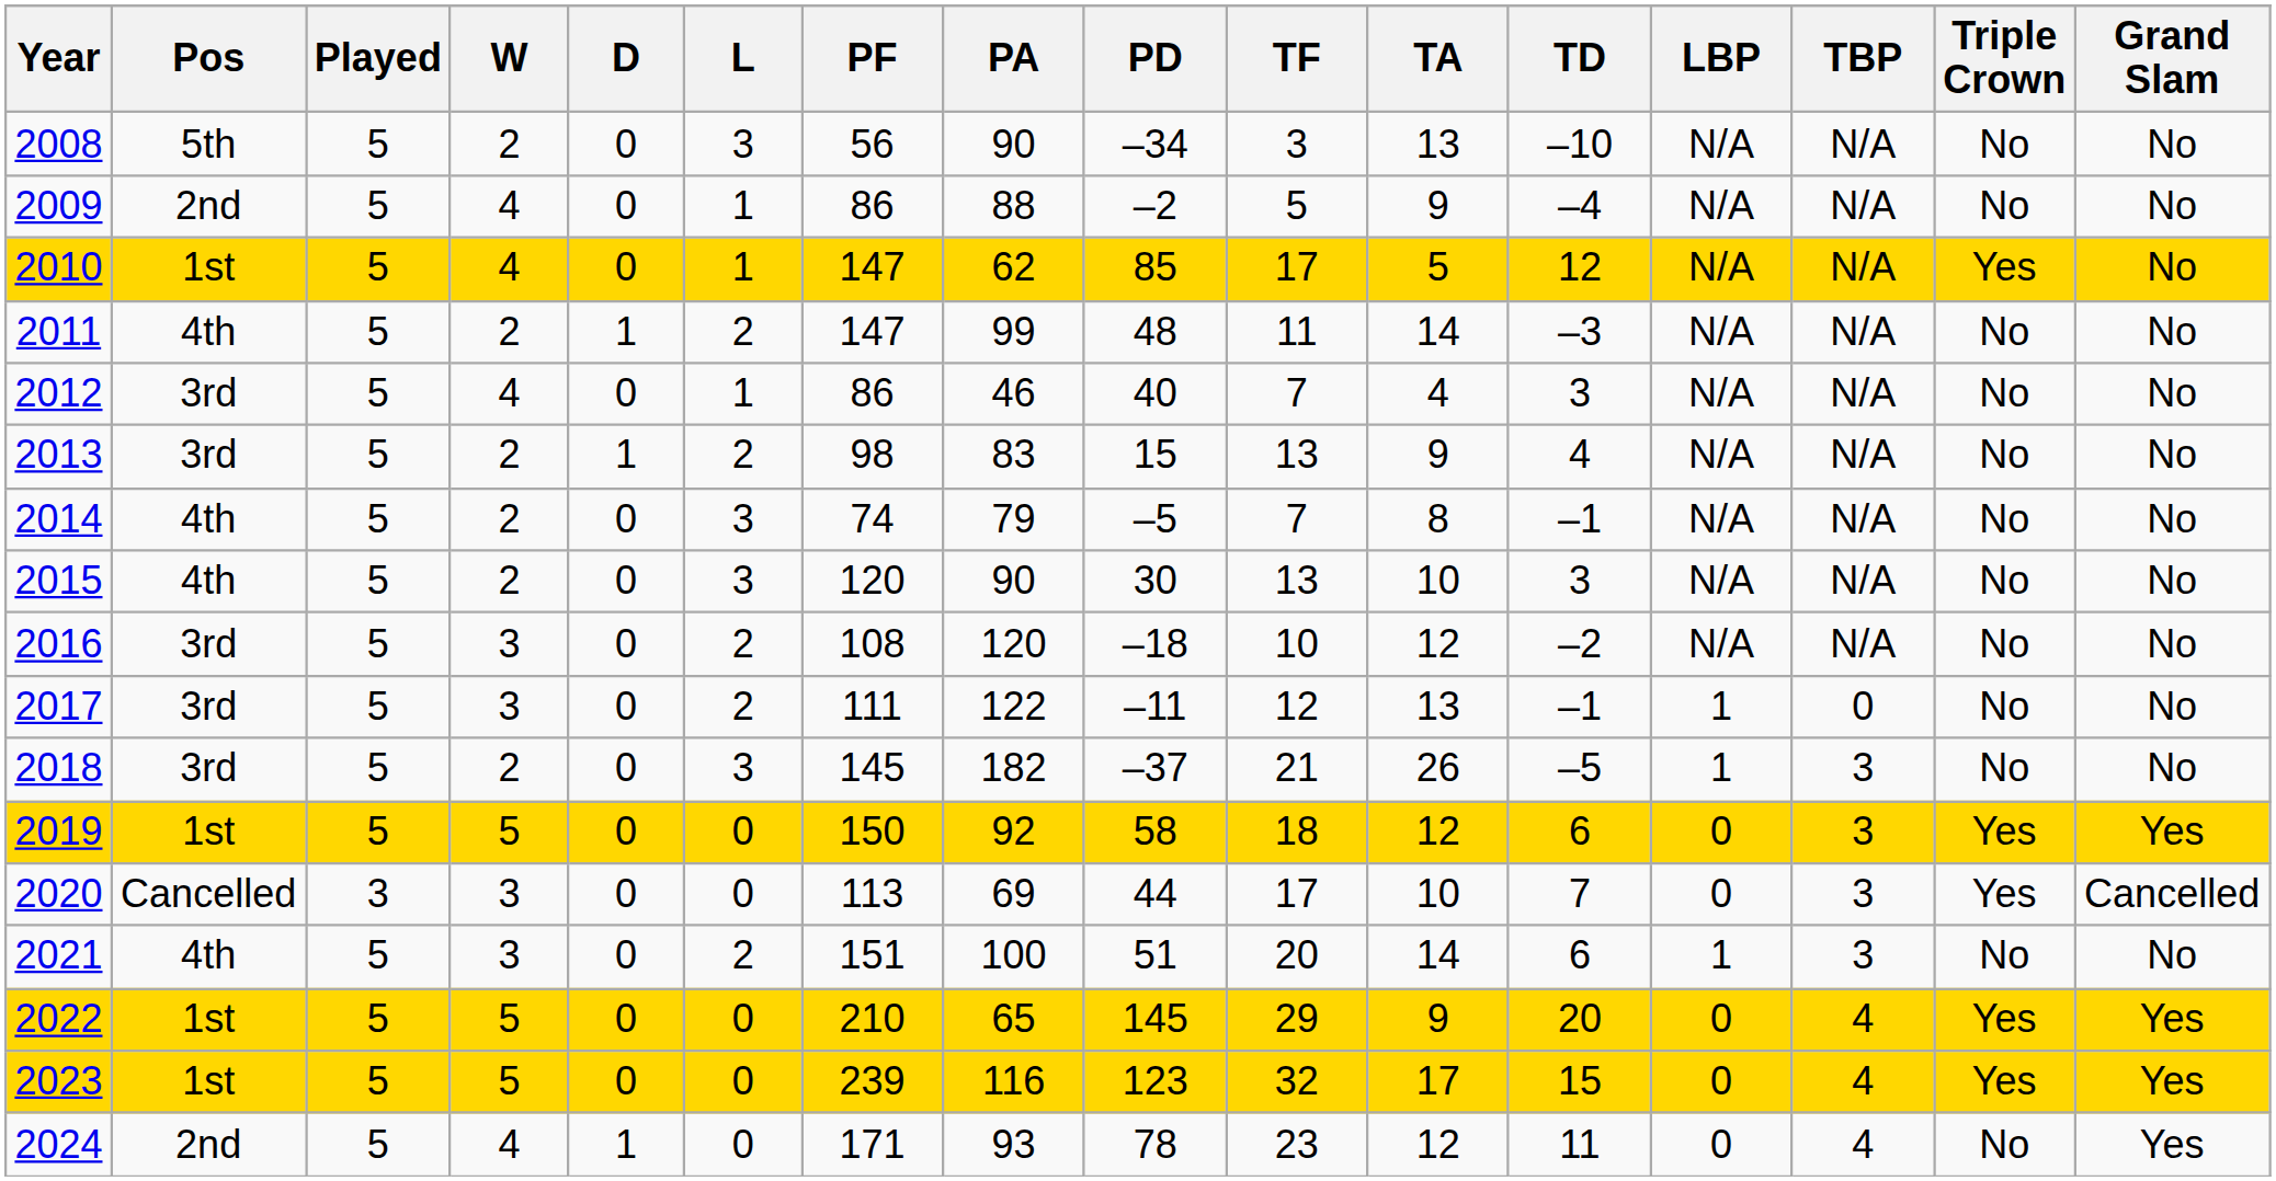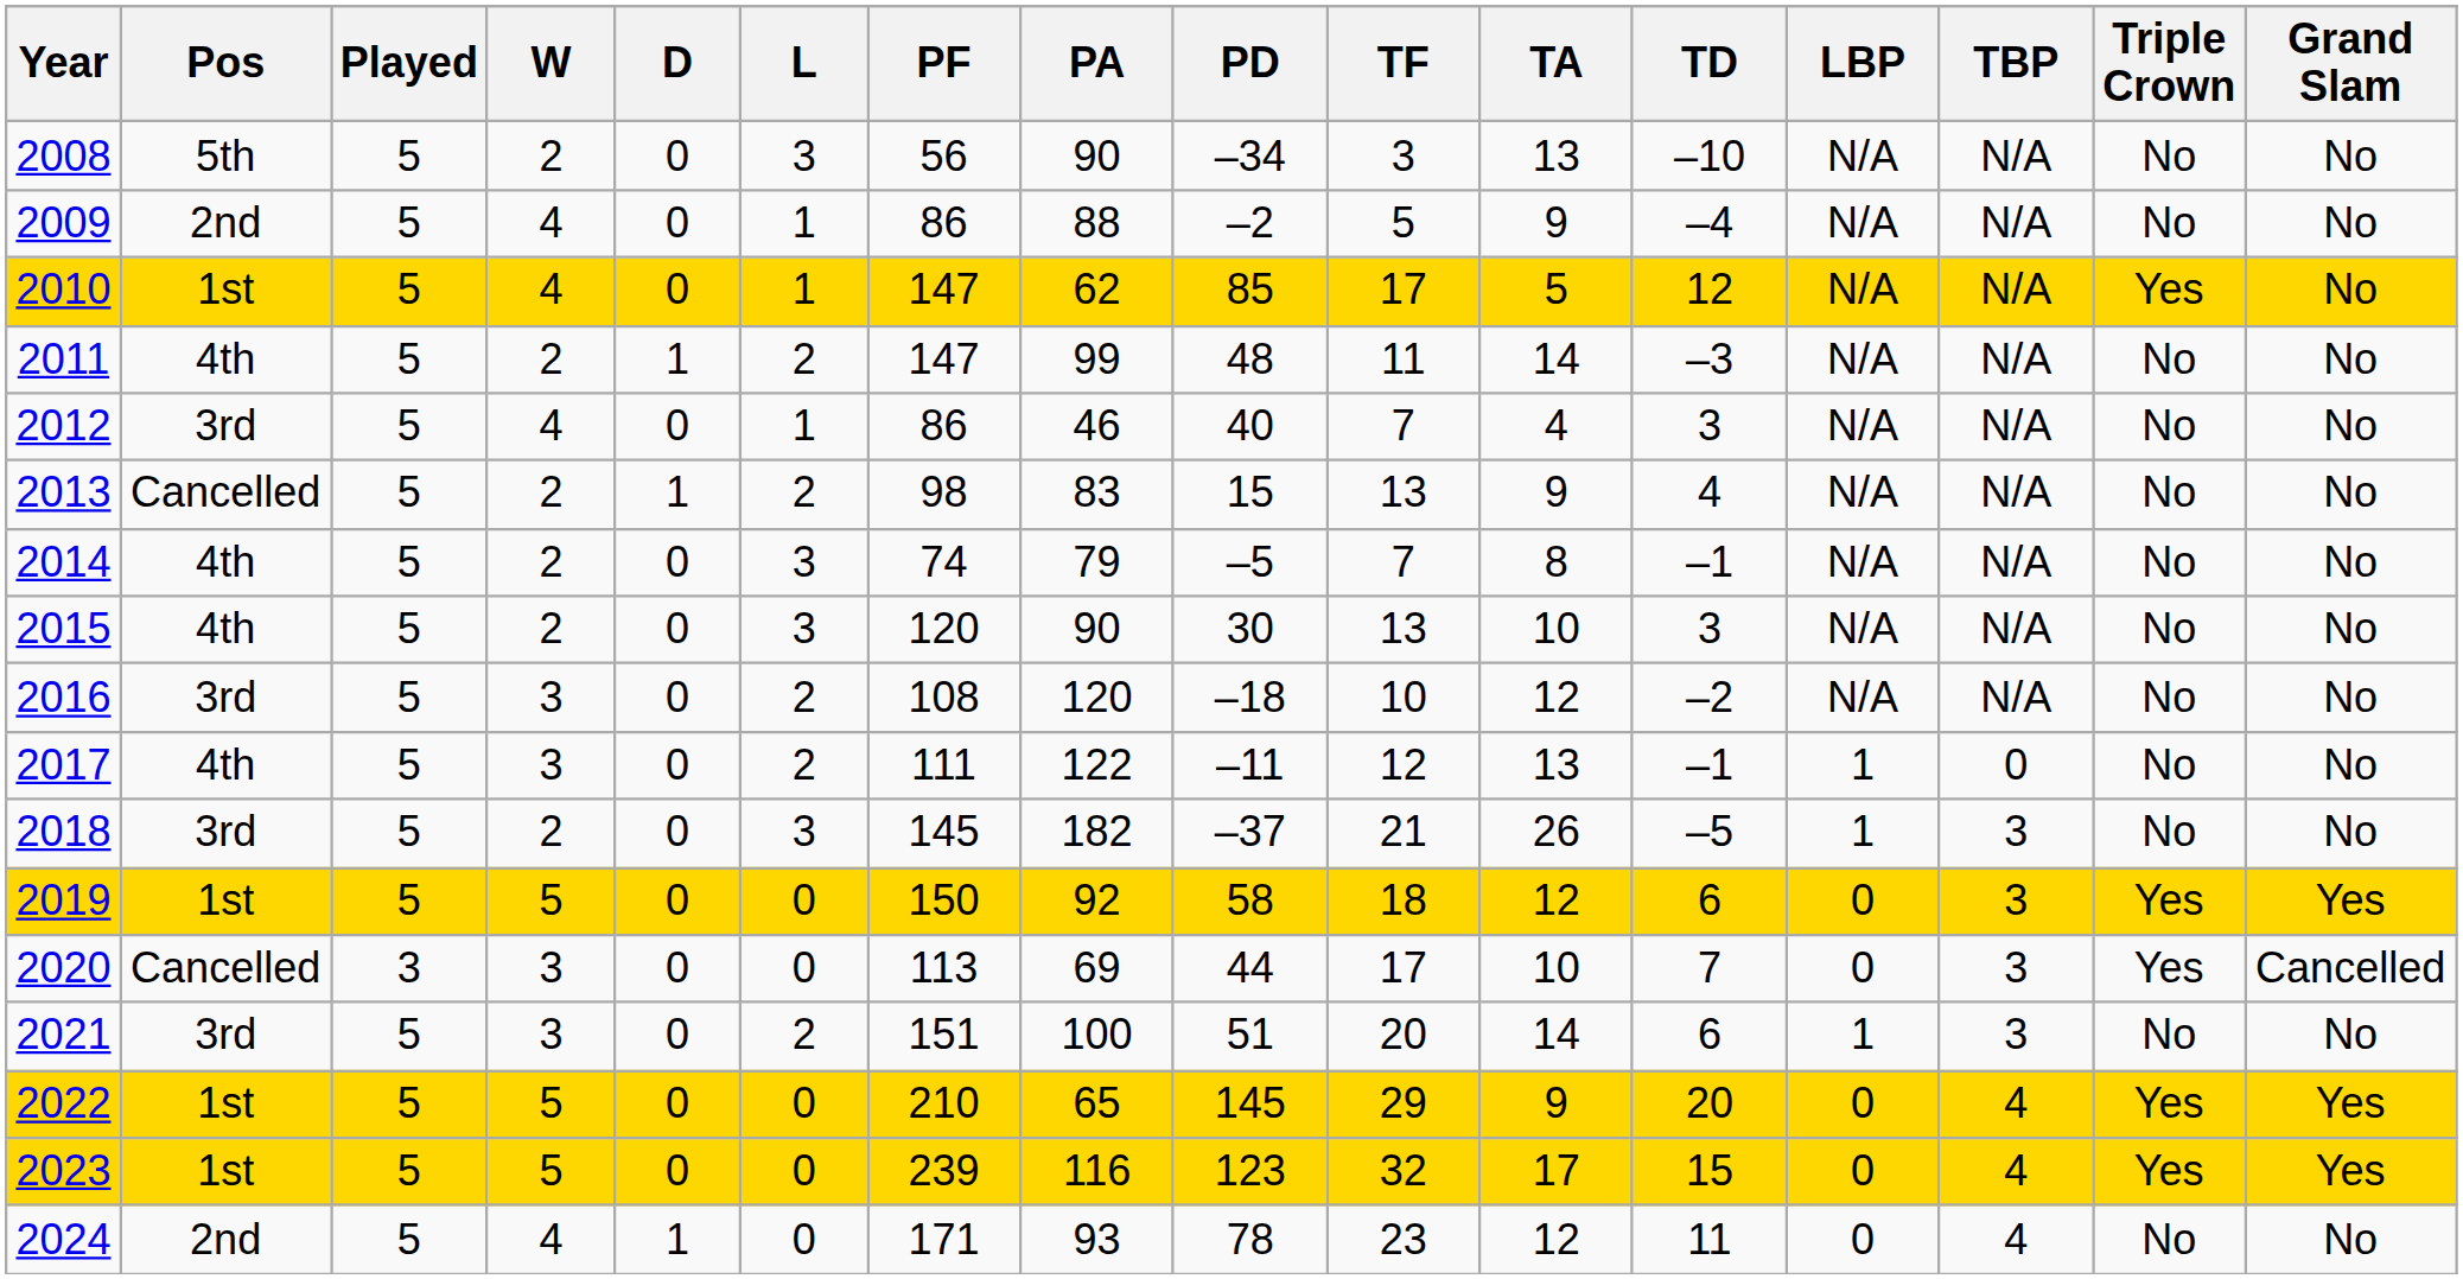 <table class="wikitable collapsible collapsed" style="text-align:center">
 <tr style="background-color:#ffff99">
 </tr>
 <tr>
 <th>Year</th>
 <th>Pos</th>
 <th>Played</th>
 <th width=40>W</th>
 <th width=40>D</th>
 <th width=40>L</th>
 <th width=50>PF</th>
 <th width=50>PA</th>
 <th width=50>PD</th>
 <th width=50>TF</th>
 <th width=50>TA</th>
 <th width=50>TD</th>
 <th width=50>LBP</th>
 <th width=50>TBP</th>
 <th width=50>Triple Crown</th>
 <th width=50>Grand Slam</th>
 </tr>
 <tr>
 <td><a href='#'>2008</a></td>
 <td>5th</td>
 <td>5</td>
 <td>2</td>
 <td>0</td>
 <td>3</td>
 <td>56</td>
 <td>90</td>
 <td>–34</td>
 <td>3</td>
 <td>13</td>
 <td>–10</td>
 <td>N/A</td>
 <td>N/A</td>
 <td>No</td>
 <td>No</td>
 </tr>
 <tr>
 <td><a href='#'>2009</a></td>
 <td>2nd</td>
 <td>5</td>
 <td>4</td>
 <td>0</td>
 <td>1</td>
 <td>86</td>
 <td>88</td>
 <td>–2</td>
 <td>5</td>
 <td>9</td>
 <td>–4</td>
 <td>N/A</td>
 <td>N/A</td>
 <td>No</td>
 <td>No</td>
 </tr>
 <tr style="background: gold">
 <td><a href='#'>2010</a></td>
 <td>1st</td>
 <td>5</td>
 <td>4</td>
 <td>0</td>
 <td>1</td>
 <td>147</td>
 <td>62</td>
 <td>85</td>
 <td>17</td>
 <td>5</td>
 <td>12</td>
 <td>N/A</td>
 <td>N/A</td>
 <td>Yes</td>
 <td>No</td>
 </tr>
 <tr>
 <td><a href='#'>2011</a></td>
 <td>4th</td>
 <td>5</td>
 <td>2</td>
 <td>1</td>
 <td>2</td>
 <td>147</td>
 <td>99</td>
 <td>48</td>
 <td>11</td>
 <td>14</td>
 <td>–3</td>
 <td>N/A</td>
 <td>N/A</td>
 <td>No</td>
 <td>No</td>
 </tr>
 <tr>
 <td><a href='#'>2012</a></td>
 <td>3rd</td>
 <td>5</td>
 <td>4</td>
 <td>0</td>
 <td>1</td>
 <td>86</td>
 <td>46</td>
 <td>40</td>
 <td>7</td>
 <td>4</td>
 <td>3</td>
 <td>N/A</td>
 <td>N/A</td>
 <td>No</td>
 <td>No</td>
 </tr>
 <tr>
 <td><a href='#'>2013</a></td>
-<td>3rd</td>
+<td>Cancelled</td>
 <td>5</td>
 <td>2</td>
 <td>1</td>
 <td>2</td>
 <td>98</td>
 <td>83</td>
 <td>15</td>
 <td>13</td>
 <td>9</td>
 <td>4</td>
 <td>N/A</td>
 <td>N/A</td>
 <td>No</td>
 <td>No</td>
 </tr>
 <tr>
 <td><a href='#'>2014</a></td>
 <td>4th</td>
 <td>5</td>
 <td>2</td>
 <td>0</td>
 <td>3</td>
 <td>74</td>
 <td>79</td>
 <td>–5</td>
 <td>7</td>
 <td>8</td>
 <td>–1</td>
 <td>N/A</td>
 <td>N/A</td>
 <td>No</td>
 <td>No</td>
 </tr>
 <tr>
 <td><a href='#'>2015</a></td>
 <td>4th</td>
 <td>5</td>
 <td>2</td>
 <td>0</td>
 <td>3</td>
 <td>120</td>
 <td>90</td>
 <td>30</td>
 <td>13</td>
 <td>10</td>
 <td>3</td>
 <td>N/A</td>
 <td>N/A</td>
 <td>No</td>
 <td>No</td>
 </tr>
 <tr>
 <td><a href='#'>2016</a></td>
 <td>3rd</td>
 <td>5</td>
 <td>3</td>
 <td>0</td>
 <td>2</td>
 <td>108</td>
 <td>120</td>
 <td>–18</td>
 <td>10</td>
 <td>12</td>
 <td>–2</td>
 <td>N/A</td>
 <td>N/A</td>
 <td>No</td>
 <td>No</td>
 </tr>
 <tr>
 <td><a href='#'>2017</a></td>
-<td>3rd</td>
+<td>4th</td>
 <td>5</td>
 <td>3</td>
 <td>0</td>
 <td>2</td>
 <td>111</td>
 <td>122</td>
 <td>–11</td>
 <td>12</td>
 <td>13</td>
 <td>–1</td>
 <td>1</td>
 <td>0</td>
 <td>No</td>
 <td>No</td>
 </tr>
 <tr>
 <td><a href='#'>2018</a></td>
 <td>3rd</td>
 <td>5</td>
 <td>2</td>
 <td>0</td>
 <td>3</td>
 <td>145</td>
 <td>182</td>
 <td>–37</td>
 <td>21</td>
 <td>26</td>
 <td>–5</td>
 <td>1</td>
 <td>3</td>
 <td>No</td>
 <td>No</td>
 </tr>
 <tr style="background: gold">
 <td><a href='#'>2019</a></td>
 <td>1st</td>
 <td>5</td>
 <td>5</td>
 <td>0</td>
 <td>0</td>
 <td>150</td>
 <td>92</td>
 <td>58</td>
 <td>18</td>
 <td>12</td>
 <td>6</td>
 <td>0</td>
 <td>3</td>
 <td>Yes</td>
 <td>Yes</td>
 </tr>
 <tr>
 <td><a href='#'>2020</a></td>
 <td>Cancelled</td>
 <td>3</td>
 <td>3</td>
 <td>0</td>
 <td>0</td>
 <td>113</td>
 <td>69</td>
 <td>44</td>
 <td>17</td>
 <td>10</td>
 <td>7</td>
 <td>0</td>
 <td>3</td>
 <td>Yes</td>
 <td>Cancelled</td>
 </tr>
 <tr>
 <td><a href='#'>2021</a></td>
-<td>4th</td>
+<td>3rd</td>
 <td>5</td>
 <td>3</td>
 <td>0</td>
 <td>2</td>
 <td>151</td>
 <td>100</td>
 <td>51</td>
 <td>20</td>
 <td>14</td>
 <td>6</td>
 <td>1</td>
 <td>3</td>
 <td>No</td>
 <td>No</td>
 </tr>
 <tr style="background: gold">
 <td><a href='#'>2022</a></td>
 <td>1st</td>
 <td>5</td>
 <td>5</td>
 <td>0</td>
 <td>0</td>
 <td>210</td>
 <td>65</td>
 <td>145</td>
 <td>29</td>
 <td>9</td>
 <td>20</td>
 <td>0</td>
 <td>4</td>
 <td>Yes</td>
 <td>Yes</td>
 </tr>
 <tr style="background: gold">
 <td><a href='#'>2023</a></td>
 <td>1st</td>
 <td>5</td>
 <td>5</td>
 <td>0</td>
 <td>0</td>
 <td>239</td>
 <td>116</td>
 <td>123</td>
 <td>32</td>
 <td>17</td>
 <td>15</td>
 <td>0</td>
 <td>4</td>
 <td>Yes</td>
 <td>Yes</td>
 </tr>
 <tr>
 <td><a href='#'>2024</a></td>
 <td>2nd</td>
 <td>5</td>
 <td>4</td>
 <td>1</td>
 <td>0</td>
 <td>171</td>
 <td>93</td>
 <td>78</td>
 <td>23</td>
 <td>12</td>
 <td>11</td>
 <td>0</td>
 <td>4</td>
 <td>No</td>
-<td>Yes</td>
+<td>No<br></td>
 </tr>
 </table>
